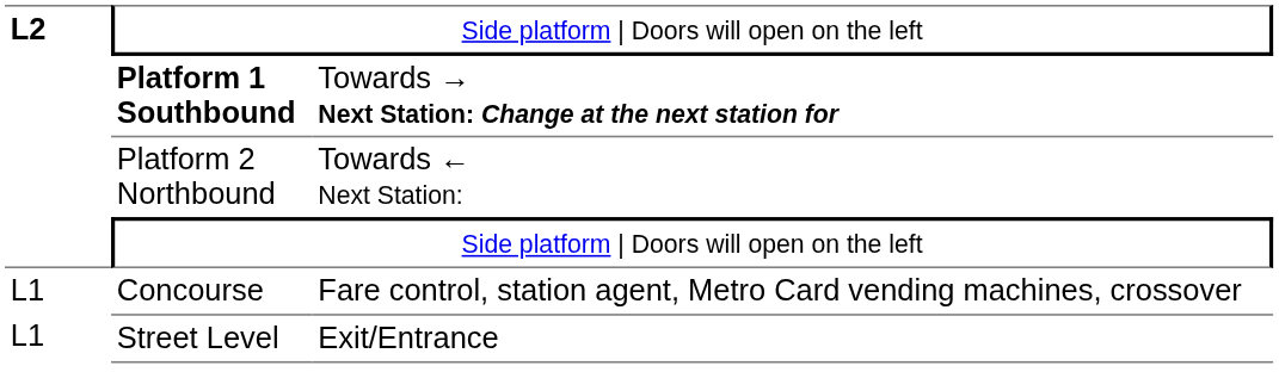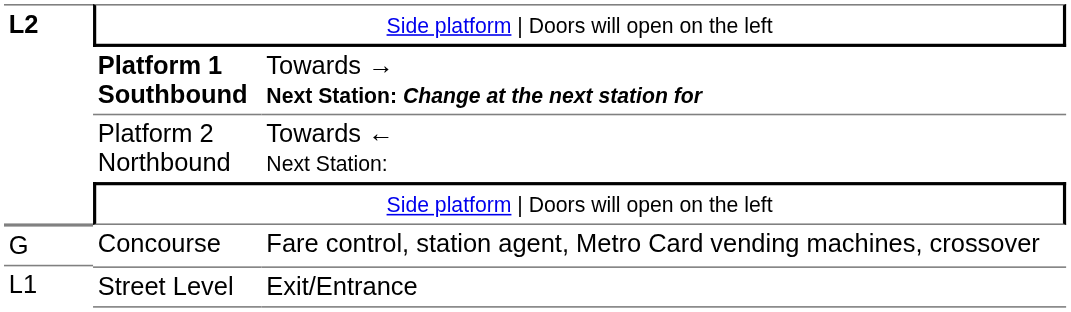 <table border=0 cellspacing=0 cellpadding=3>
 <tr>
 <td style="border-top:solid 1px grey;border-bottom:solid 1px grey;" width=50 rowspan=4 valign=top><strong>L2</strong></td>
 <td style="border-top:solid 1px grey;border-right:solid 2px black;border-left:solid 2px black;border-bottom:solid 2px black;text-align:center;" colspan=2><small><a href='#'>Side platform</a> | Doors will open on the left </small></td>
 </tr>
 <tr>
 <td style="border-bottom:solid 1px grey;" width=100><span><strong>Platform 1</strong><br><strong>Southbound</strong></span></td>
 <td style="border-bottom:solid 1px grey;" width=500>Towards → <br><small><strong>Next Station:</strong> </small> <small><strong><em>Change at the next station for <strong><em></small></td>
 </tr>
 <tr>
 <td><span></strong>Platform 2<strong><br></strong>Northbound<strong></span></td>
 <td><span></span>Towards ← <br><small></strong>Next Station:<strong> </small></td>
 </tr>
 <tr>
 <td style="border-top:solid 2px black;border-right:solid 2px black;border-left:solid 2px black;border-bottom:solid 1px grey;text-align:center;" colspan=2><small><a href='#'>Side platform</a> | Doors will open on the left </small></td>
 </tr>
 <tr>
-<td valign=top></strong>L1<strong></td>
+<td style="border-bottom:solid 1px grey;border-top:solid 1px grey;" width=50 valign=top></strong>G<strong></td>
 <td valign=top>Concourse</td>
 <td valign=top>Fare control, station agent, Metro Card vending machines, crossover</td>
 </tr>
 <tr>
 <td valign=top></strong>L1<strong></td>
 <td style="border-top:solid 1px grey;border-bottom:solid 1px grey;" width=100 valign=top>Street Level</td>
 <td style="border-top:solid 1px grey;border-bottom:solid 1px grey;" width=500 valign=top>Exit/Entrance</td>
 </tr>
 </table>
